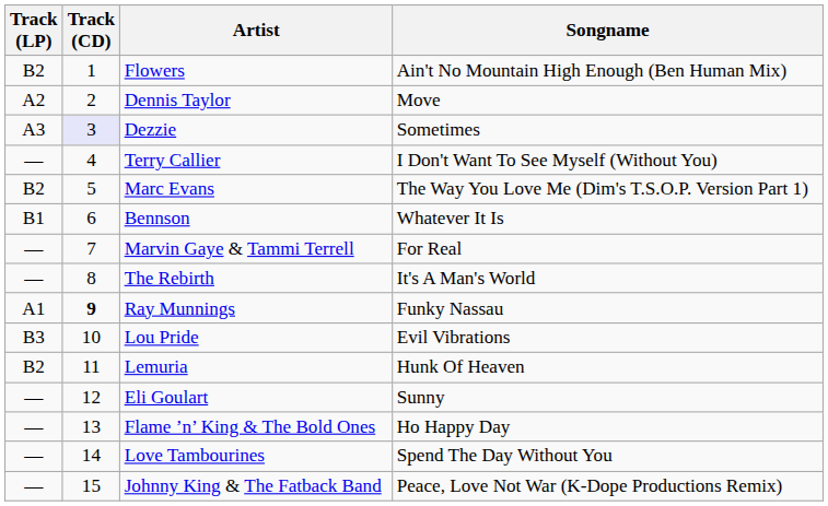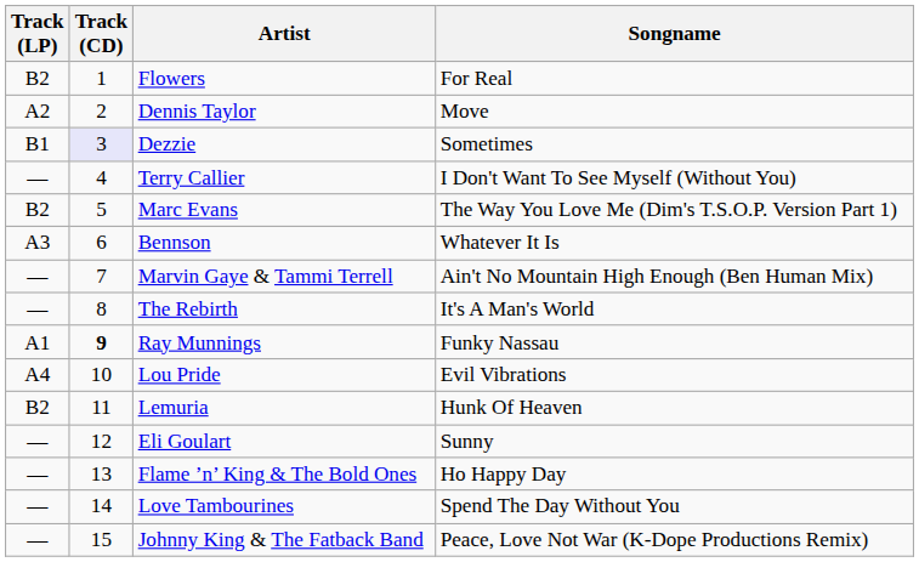 <table class="wikitable" style="width:700px">
 <tr>
 <th>Track<br>(LP)</th>
 <th>Track<br>(CD)</th>
 <th>Artist</th>
 <th>Songname</th>
 </tr>
 <tr>
 <td style="text-align:center">B2</td>
 <td style="text-align:center">1</td>
 <td><a href='#'>Flowers</a></td>
-<td>Ain't No Mountain High Enough (Ben Human Mix)</td>
+<td>For Real</td>
 </tr>
 <tr>
 <td style="text-align:center">A2</td>
 <td style="text-align:center">2</td>
 <td><a href='#'>Dennis Taylor</a></td>
 <td>Move</td>
 </tr>
 <tr>
-<td style="text-align:center">A3</td>
+<td style="text-align:center">B1</td>
 <td style="background: lavender; text-align:center">3</td>
 <td><a href='#'>Dezzie</a></td>
 <td>Sometimes</td>
 </tr>
 <tr>
 <td style="text-align:center">—</td>
 <td style="text-align:center">4</td>
 <td><a href='#'>Terry Callier</a></td>
 <td>I Don't Want To See Myself (Without You)</td>
 </tr>
 <tr>
 <td style="text-align:center">B2</td>
 <td style="text-align:center">5</td>
 <td><a href='#'>Marc Evans</a></td>
 <td>The Way You Love Me (Dim's T.S.O.P. Version Part 1)</td>
 </tr>
 <tr>
-<td style="text-align:center">B1</td>
+<td style="text-align:center">A3</td>
 <td style="text-align:center">6</td>
 <td><a href='#'>Bennson</a></td>
 <td>Whatever It Is</td>
 </tr>
 <tr>
 <td style="text-align:center">—</td>
 <td style="text-align:center">7</td>
 <td><a href='#'>Marvin Gaye</a> & <a href='#'>Tammi Terrell</a></td>
-<td>For Real</td>
+<td>Ain't No Mountain High Enough (Ben Human Mix)</td>
 </tr>
 <tr>
 <td style="text-align:center">—</td>
 <td style="text-align:center">8</td>
 <td><a href='#'>The Rebirth</a></td>
 <td>It's A Man's World</td>
 </tr>
 <tr>
 <td style="text-align:center">A1</td>
 <td style="text-align:center"><strong>9</strong></td>
 <td><a href='#'>Ray Munnings</a></td>
 <td>Funky Nassau</td>
 </tr>
 <tr>
-<td style="text-align:center">B3</td>
+<td style="text-align:center">A4</td>
 <td style="text-align:center">10</td>
 <td><a href='#'>Lou Pride</a></td>
 <td>Evil Vibrations</td>
 </tr>
 <tr>
 <td style="text-align:center">B2</td>
 <td style="text-align:center">11</td>
 <td><a href='#'>Lemuria</a></td>
 <td>Hunk Of Heaven</td>
 </tr>
 <tr>
 <td style="text-align:center">—</td>
 <td style="text-align:center">12</td>
 <td><a href='#'>Eli Goulart</a></td>
 <td>Sunny</td>
 </tr>
 <tr>
 <td style="text-align:center">—</td>
 <td style="text-align:center">13</td>
 <td><a href='#'>Flame ’n’ King & The Bold Ones</a></td>
 <td>Ho Happy Day</td>
 </tr>
 <tr>
 <td style="text-align:center">—</td>
 <td style="text-align:center">14</td>
 <td><a href='#'>Love Tambourines</a></td>
 <td>Spend The Day Without You</td>
 </tr>
 <tr>
 <td style="text-align:center">—</td>
 <td style="text-align:center">15</td>
 <td><a href='#'>Johnny King</a> & <a href='#'>The Fatback Band</a></td>
 <td>Peace, Love Not War (K-Dope Productions Remix)</td>
 </tr>
 </table>
